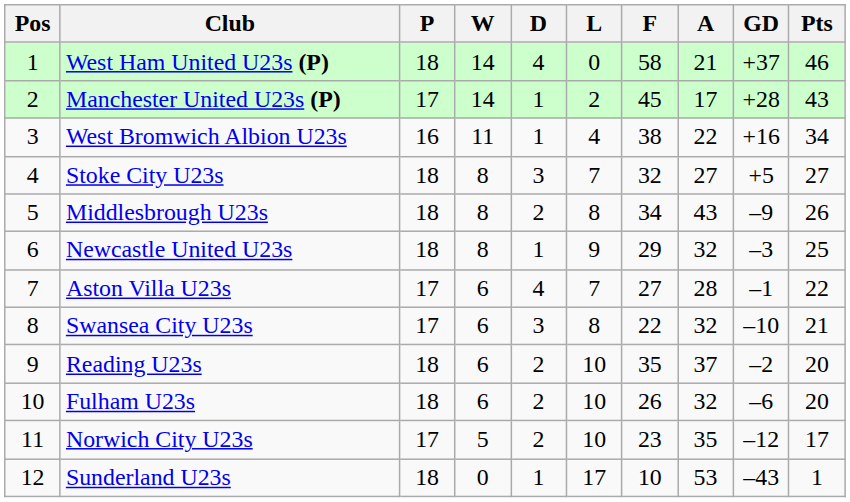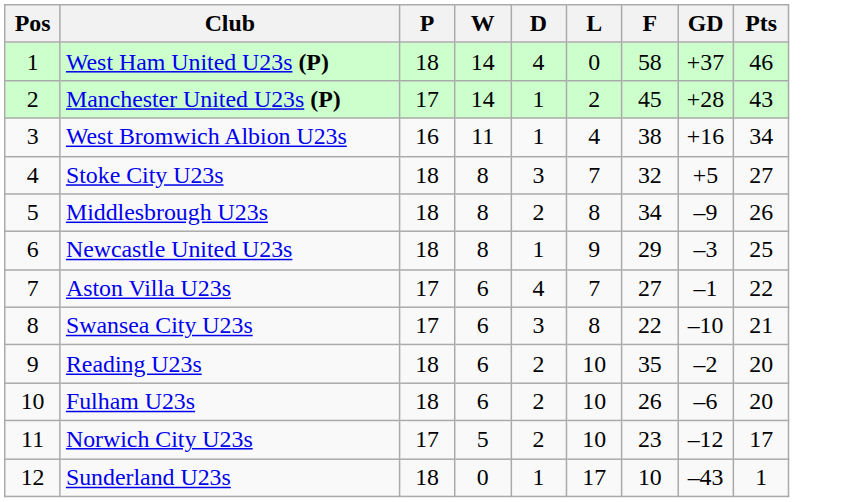 <table class="wikitable" style="text-align:center">
 <tr>
 <th width="30">Pos</th>
 <th width="220">Club</th>
 <th width="30">P</th>
 <th width="30">W</th>
 <th width="30">D</th>
 <th width="30">L</th>
 <th width="30">F</th>
-<th width="30">A</th>
 <th width="30">GD</th>
 <th width="30">Pts</th>
 </tr>
 <tr bgcolor="#CCFFCC">
 <td>1</td>
 <td align="left"><a href='#'>West Ham United U23s</a> <strong>(P)</strong></td>
 <td>18</td>
 <td>14</td>
 <td>4</td>
 <td>0</td>
 <td>58</td>
-<td>21</td>
 <td>+37</td>
 <td>46</td>
 </tr>
 <tr bgcolor="#CCFFCC">
 <td>2</td>
 <td align="left"><a href='#'>Manchester United U23s</a> <strong>(P)</strong></td>
 <td>17</td>
 <td>14</td>
 <td>1</td>
 <td>2</td>
 <td>45</td>
-<td>17</td>
 <td>+28</td>
 <td>43</td>
 </tr>
 <tr>
 <td>3</td>
 <td align="left"><a href='#'>West Bromwich Albion U23s</a></td>
 <td>16</td>
 <td>11</td>
 <td>1</td>
 <td>4</td>
 <td>38</td>
-<td>22</td>
 <td>+16</td>
 <td>34</td>
 </tr>
 <tr>
 <td>4</td>
 <td align="left"><a href='#'>Stoke City U23s</a></td>
 <td>18</td>
 <td>8</td>
 <td>3</td>
 <td>7</td>
 <td>32</td>
-<td>27</td>
 <td>+5</td>
 <td>27</td>
 </tr>
 <tr>
 <td>5</td>
 <td align="left"><a href='#'>Middlesbrough U23s</a></td>
 <td>18</td>
 <td>8</td>
 <td>2</td>
 <td>8</td>
 <td>34</td>
-<td>43</td>
 <td>–9</td>
 <td>26</td>
 </tr>
 <tr>
 <td>6</td>
 <td align="left"><a href='#'>Newcastle United U23s</a></td>
 <td>18</td>
 <td>8</td>
 <td>1</td>
 <td>9</td>
 <td>29</td>
-<td>32</td>
 <td>–3</td>
 <td>25</td>
 </tr>
 <tr>
 <td>7</td>
 <td align="left"><a href='#'>Aston Villa U23s</a></td>
 <td>17</td>
 <td>6</td>
 <td>4</td>
 <td>7</td>
 <td>27</td>
-<td>28</td>
 <td>–1</td>
 <td>22</td>
 </tr>
 <tr>
 <td>8</td>
 <td align="left"><a href='#'>Swansea City U23s</a></td>
 <td>17</td>
 <td>6</td>
 <td>3</td>
 <td>8</td>
 <td>22</td>
-<td>32</td>
 <td>–10</td>
 <td>21</td>
 </tr>
 <tr>
 <td>9</td>
 <td align="left"><a href='#'>Reading U23s</a></td>
 <td>18</td>
 <td>6</td>
 <td>2</td>
 <td>10</td>
 <td>35</td>
-<td>37</td>
 <td>–2</td>
 <td>20</td>
 </tr>
 <tr>
 <td>10</td>
 <td align="left"><a href='#'>Fulham U23s</a></td>
 <td>18</td>
 <td>6</td>
 <td>2</td>
 <td>10</td>
 <td>26</td>
-<td>32</td>
 <td>–6</td>
 <td>20</td>
 </tr>
 <tr>
 <td>11</td>
 <td align="left"><a href='#'>Norwich City U23s</a></td>
 <td>17</td>
 <td>5</td>
 <td>2</td>
 <td>10</td>
 <td>23</td>
-<td>35</td>
 <td>–12</td>
 <td>17</td>
 </tr>
 <tr>
 <td>12</td>
 <td align="left"><a href='#'>Sunderland U23s</a></td>
 <td>18</td>
 <td>0</td>
 <td>1</td>
 <td>17</td>
 <td>10</td>
-<td>53</td>
 <td>–43</td>
 <td>1</td>
 </tr>
 </table>
